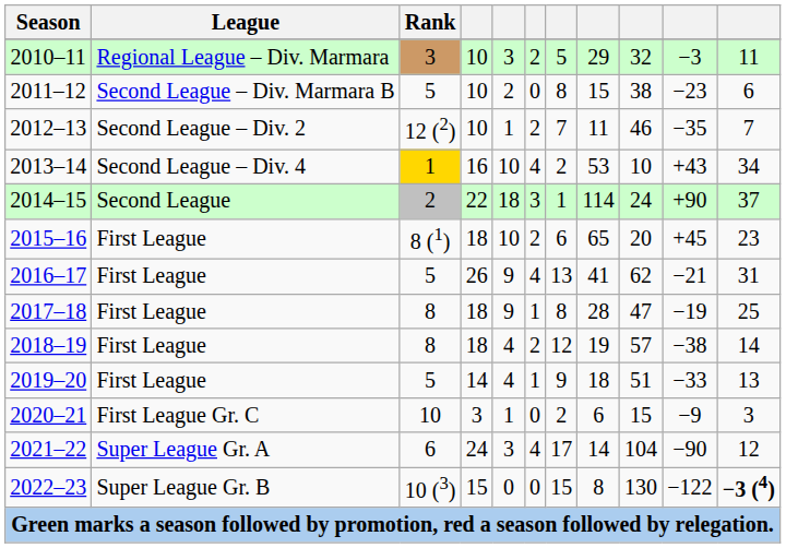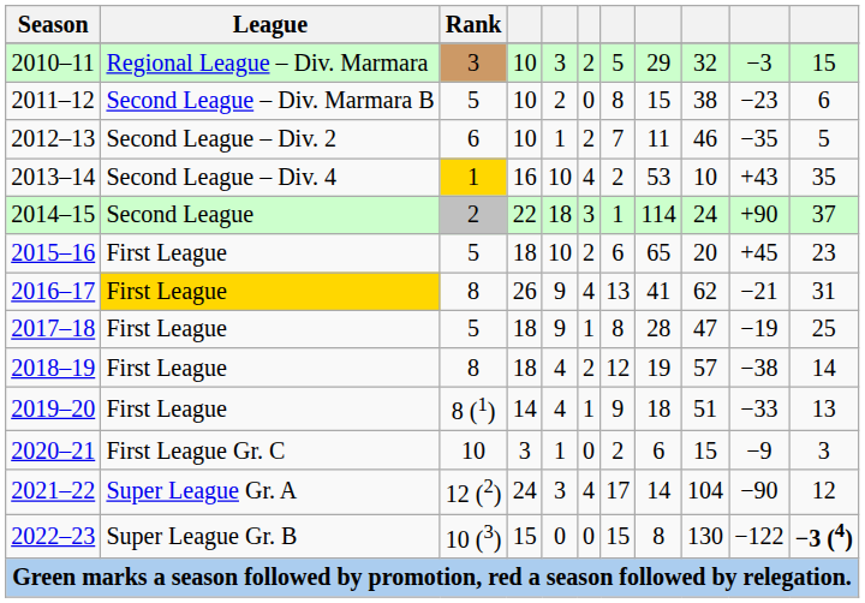 <table class="wikitable">
 <tr>
 <th>Season</th>
 <th>League</th>
 <th>Rank</th>
 <th></th>
 <th></th>
 <th></th>
 <th></th>
 <th></th>
 <th></th>
 <th></th>
 <th></th>
 </tr>
 <tr align=center>
 </tr>
 <tr align=center bgcolor=#cfc>
 <td>2010–11</td>
 <td align=left><a href='#'>Regional League</a> – Div. Marmara</td>
 <td bgcolor=cc9966>3</td>
 <td>10</td>
 <td>3</td>
 <td>2</td>
 <td>5</td>
 <td>29</td>
 <td>32</td>
 <td>−3</td>
-<td>11</td>
+<td>15</td>
 </tr>
 <tr align=center>
 <td>2011–12</td>
 <td align=left><a href='#'>Second League</a> – Div. Marmara B</td>
 <td>5</td>
 <td>10</td>
 <td>2</td>
 <td>0</td>
 <td>8</td>
 <td>15</td>
 <td>38</td>
 <td>−23</td>
 <td>6</td>
 </tr>
 <tr align=center>
 <td>2012–13</td>
 <td align=left>Second League – Div. 2</td>
-<td>12 (<sup>2</sup>)</td>
+<td>6</td>
 <td>10</td>
 <td>1</td>
 <td>2</td>
 <td>7</td>
 <td>11</td>
 <td>46</td>
 <td>−35</td>
-<td>7</td>
+<td>5</td>
 </tr>
 <tr align=center>
 <td>2013–14</td>
 <td align=left>Second League – Div. 4</td>
 <td bgcolor=gold>1</td>
 <td>16</td>
 <td>10</td>
 <td>4</td>
 <td>2</td>
 <td>53</td>
 <td>10</td>
 <td>+43</td>
-<td>34</td>
+<td>35</td>
 </tr>
 <tr align=center bgcolor=#cfc>
 <td>2014–15</td>
 <td align=left>Second League</td>
 <td bgcolor=silver>2</td>
 <td>22</td>
 <td>18</td>
 <td>3</td>
 <td>1</td>
 <td>114</td>
 <td>24</td>
 <td>+90</td>
 <td>37</td>
 </tr>
 <tr align=center>
 <td><a href='#'>2015–16</a></td>
 <td align=left>First League</td>
-<td>8 (<sup>1</sup>)</td>
+<td>5</td>
 <td>18</td>
 <td>10</td>
 <td>2</td>
 <td>6</td>
 <td>65</td>
 <td>20</td>
 <td>+45</td>
 <td>23</td>
 </tr>
 <tr align=center>
 <td><a href='#'>2016–17</a></td>
-<td align=left>First League</td>
-<td>5</td>
+<td align=left style="background: gold;">First League</td>
+<td>8</td>
 <td>26</td>
 <td>9</td>
 <td>4</td>
 <td>13</td>
 <td>41</td>
 <td>62</td>
 <td>−21</td>
 <td>31</td>
 </tr>
 <tr align=center>
 <td><a href='#'>2017–18</a></td>
 <td align=left>First League</td>
-<td>8</td>
+<td>5</td>
 <td>18</td>
 <td>9</td>
 <td>1</td>
 <td>8</td>
 <td>28</td>
 <td>47</td>
 <td>−19</td>
 <td>25</td>
 </tr>
 <tr align=center>
 <td><a href='#'>2018–19</a></td>
 <td align=left>First League</td>
 <td>8</td>
 <td>18</td>
 <td>4</td>
 <td>2</td>
 <td>12</td>
 <td>19</td>
 <td>57</td>
 <td>−38</td>
 <td>14</td>
 </tr>
 <tr align=center>
 <td><a href='#'>2019–20</a></td>
 <td align=left>First League</td>
-<td>5</td>
+<td>8 (<sup>1</sup>)</td>
 <td>14</td>
 <td>4</td>
 <td>1</td>
 <td>9</td>
 <td>18</td>
 <td>51</td>
 <td>−33</td>
 <td>13</td>
 </tr>
 <tr align=center>
 <td><a href='#'>2020–21</a></td>
 <td align=left>First League Gr. C</td>
 <td>10</td>
 <td>3</td>
 <td>1</td>
 <td>0</td>
 <td>2</td>
 <td>6</td>
 <td>15</td>
 <td>−9</td>
 <td>3</td>
 </tr>
 <tr align=center>
 <td><a href='#'>2021–22</a></td>
 <td align=left><a href='#'>Super League</a> Gr. A</td>
-<td>6</td>
+<td>12 (<sup>2</sup>)</td>
 <td>24</td>
 <td>3</td>
 <td>4</td>
 <td>17</td>
 <td>14</td>
 <td>104</td>
 <td>−90</td>
 <td>12</td>
 </tr>
 <tr align=center>
 <td><a href='#'>2022–23</a></td>
 <td align=left>Super League Gr. B</td>
 <td>10 (<sup>3</sup>)</td>
 <td>15</td>
 <td>0</td>
 <td>0</td>
 <td>15</td>
 <td>8</td>
 <td>130</td>
 <td>−122</td>
 <td><strong>−3 (<sup>4</sup>)</strong></td>
 </tr>
 <tr bgcolor=#abcdef>
 <td colspan=11 align=center><strong>Green marks a season followed by promotion, red a season followed by relegation.</strong></td>
 </tr>
 </table>
